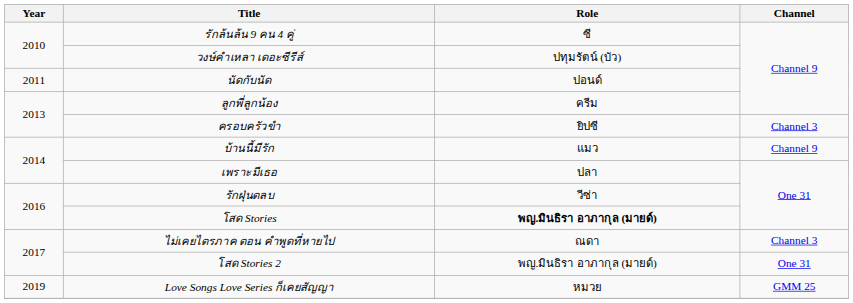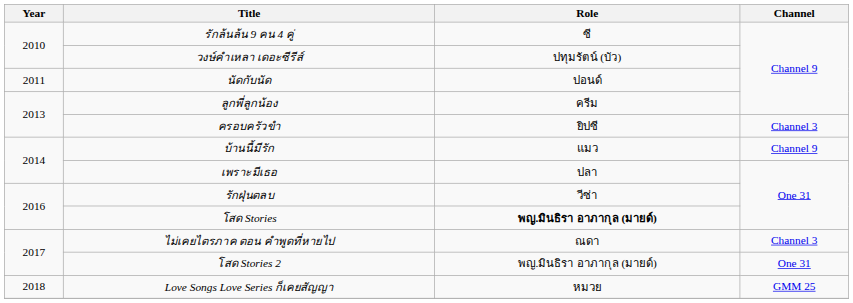 <table class="wikitable" width = 60%>
 <tr>
 <th>Year</th>
 <th>Title</th>
 <th>Role</th>
 <th>Channel</th>
 </tr>
 <tr>
 <td rowspan = "2" align = "center">2010</td>
 <td align="center"><em> รักล้นล้น 9 คน 4 คู่</em></td>
 <td align="center">ซี</td>
 <td rowspan="4"align = "center"><a href='#'>Channel 9</a></td>
 </tr>
 <tr>
 <td align="center"><em>วงษ์คำเหลา เดอะซีรีส์  </em></td>
 <td align="center">ปทุมรัตน์ (บัว)</td>
 </tr>
 <tr>
 <td rowspan = "1" align = "center">2011</td>
 <td align="center"><em> นัดกับนัด</em></td>
 <td align="center">ปอนด์</td>
 </tr>
 <tr>
 <td rowspan = "2" align = "center">2013</td>
 <td align="center"><em>ลูกพี่ลูกน้อง </em></td>
 <td align="center">ครีม</td>
 </tr>
 <tr>
 <td align="center"><em>ครอบครัวขำ </em></td>
 <td align="center">ยิปซี</td>
 <td rowspan="1"align = "center"><a href='#'>Channel 3</a></td>
 </tr>
 <tr>
 <td rowspan = "2" align = "center">2014</td>
 <td align="center"><em>บ้านนี้มีรัก </em></td>
 <td align="center">แมว</td>
 <td rowspan="1"align = "center"><a href='#'>Channel 9</a></td>
 </tr>
 <tr>
 <td align="center"><em>เพราะมีเธอ </em></td>
 <td align="center">ปลา</td>
 <td rowspan="3"align = "center"><a href='#'>One 31</a></td>
 </tr>
 <tr>
 <td rowspan = "2" align = "center">2016</td>
 <td align="center"><em>รักฝุ่นตลบ</em></td>
 <td align="center">วีซ่า</td>
 </tr>
 <tr>
 <td align="center"><em>โสด Stories</em></td>
 <td align="center"><strong>พญ.มินธิรา อาภากุล (มายด์)</strong></td>
 </tr>
 <tr>
 <td rowspan = "2" align = "center">2017</td>
 <td align="center"><em>ไม่เคยไตรภาค ตอน คำพูดที่หายไป</em></td>
 <td align="center">ณดา</td>
 <td rowspan="1"align = "center"><a href='#'>Channel 3</a></td>
 </tr>
 <tr>
 <td align="center"><em>โสด Stories 2</em></td>
 <td align="center">พญ.มินธิรา อาภากุล (มายด์)</td>
 <td rowspan="1"align = "center"><a href='#'>One 31</a></td>
 </tr>
 <tr>
-<td rowspan = "1" align = "center">2019</td>
+<td rowspan = "1" align = "center">2018</td>
 <td align="center"><em> Love Songs Love Series ก็เคยสัญญา</em></td>
 <td align="center">หมวย</td>
 <td rowspan="1"align = "center"><a href='#'>GMM 25</a></td>
 </tr>
 <tr>
 </tr>
 </table>
